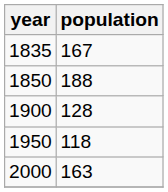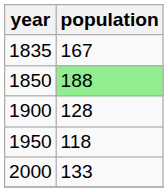 <table class="wikitable">
 <tr>
 <th>year</th>
 <th>population</th>
 </tr>
 <tr>
 <td>1835</td>
 <td>167</td>
 </tr>
 <tr>
 <td>1850</td>
-<td>188</td>
+<td style="background: lightgreen;">188</td>
 </tr>
 <tr>
 <td>1900</td>
 <td>128</td>
 </tr>
 <tr>
 <td>1950</td>
 <td>118</td>
 </tr>
 <tr>
 <td>2000</td>
-<td>163</td>
+<td>133</td>
 </tr>
 <tr>
 </tr>
 </table>
